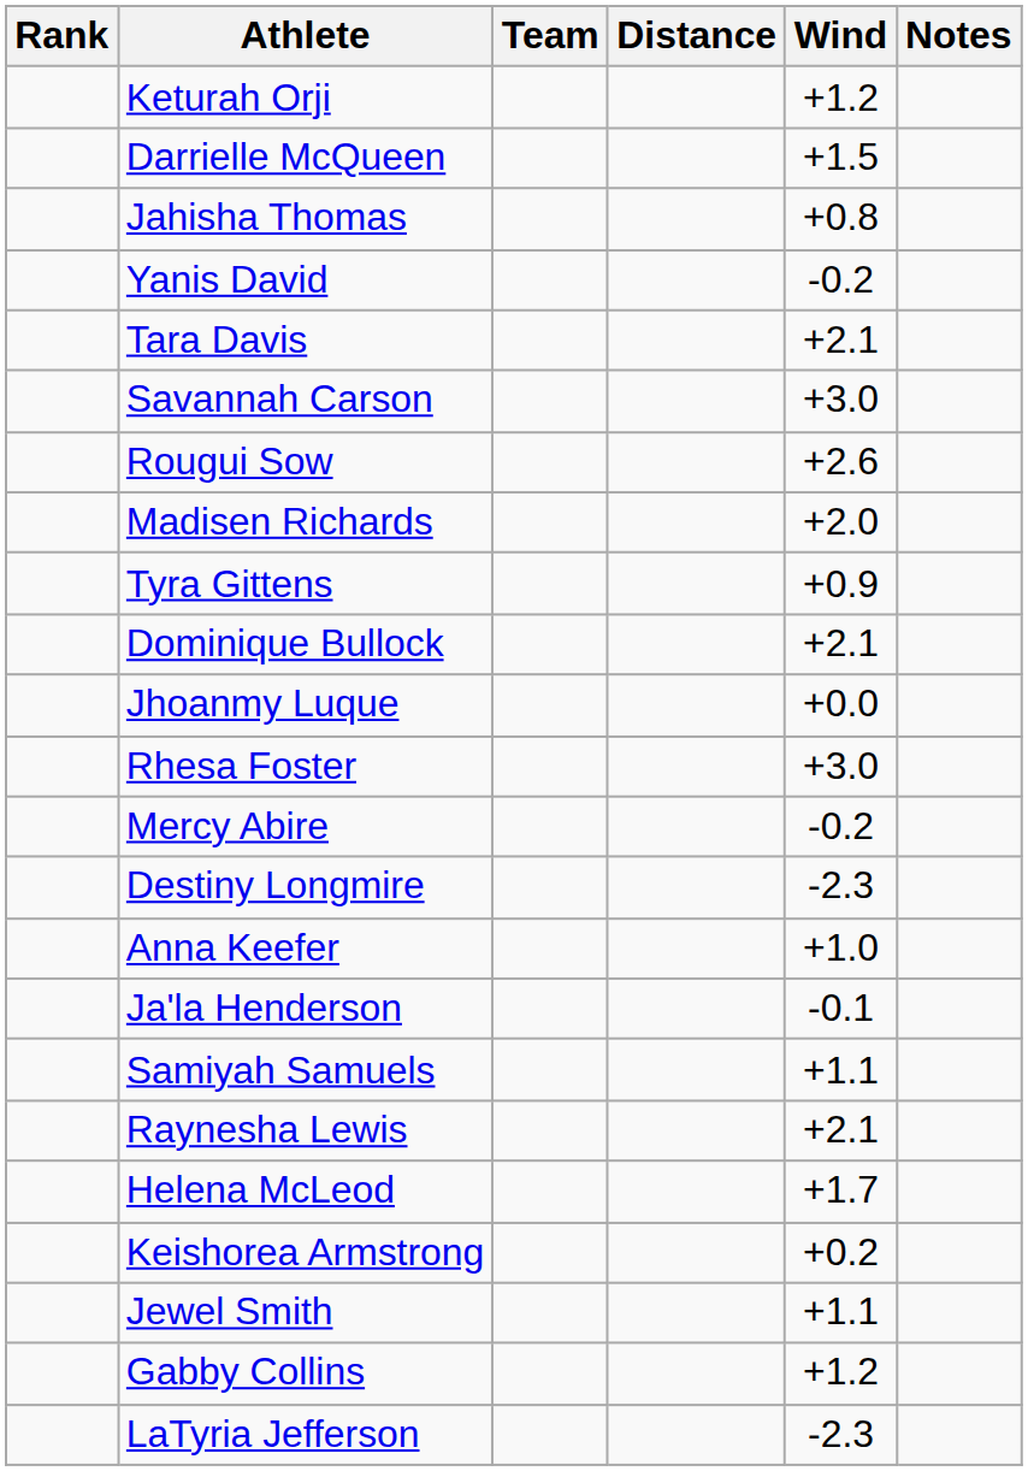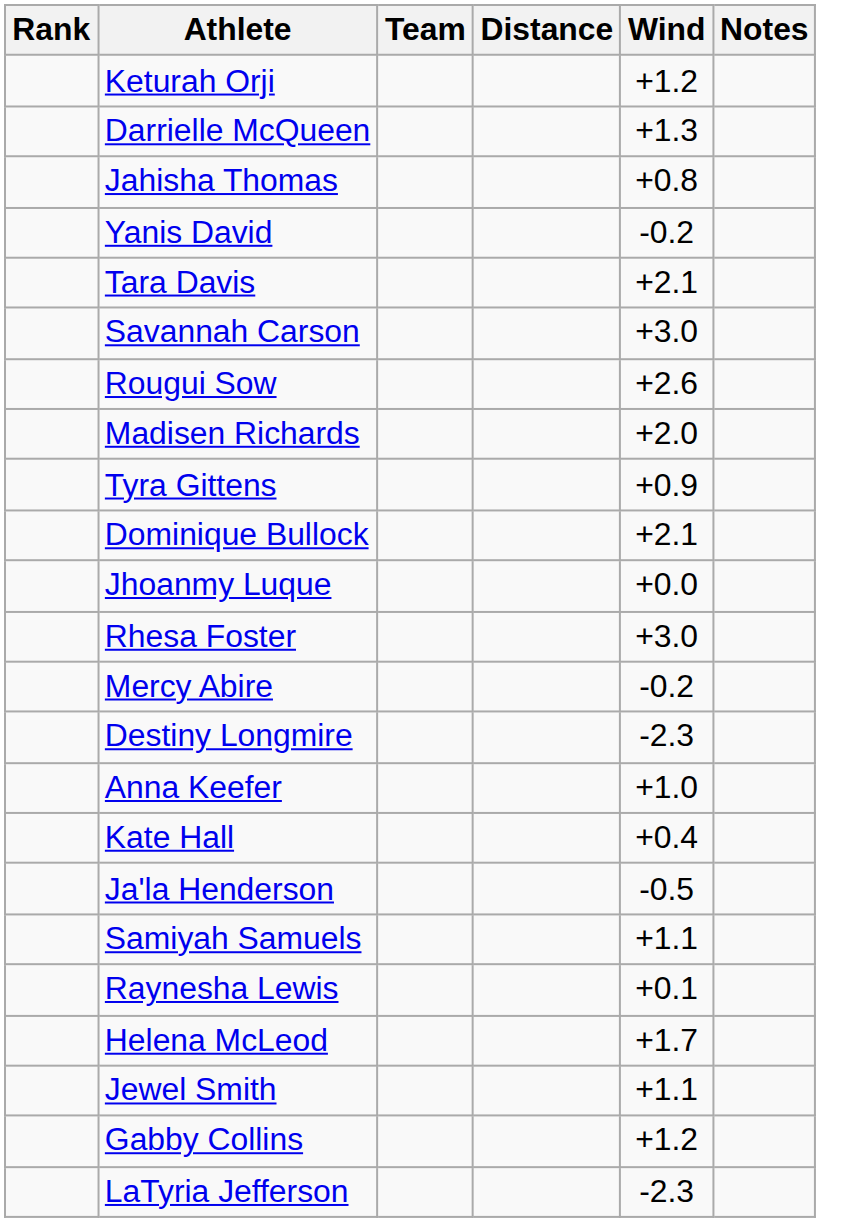 <table class="wikitable sortable" style="text-align:center">
 <tr>
 <th>Rank</th>
 <th>Athlete</th>
 <th>Team</th>
 <th>Distance</th>
 <th>Wind</th>
 <th>Notes</th>
 </tr>
 <tr>
 <td></td>
 <td align=left><a href='#'>Keturah Orji</a></td>
 <td></td>
 <td><strong></strong></td>
 <td>+1.2</td>
 <td></td>
 </tr>
 <tr>
 <td></td>
 <td align=left><a href='#'>Darrielle McQueen</a></td>
 <td></td>
 <td><strong></strong></td>
-<td>+1.5</td>
+<td>+1.3</td>
 <td></td>
 </tr>
 <tr>
 <td></td>
 <td align=left> <a href='#'>Jahisha Thomas</a></td>
 <td></td>
 <td><strong></strong></td>
 <td>+0.8</td>
 <td></td>
 </tr>
 <tr>
 <td></td>
 <td align=left> <a href='#'>Yanis David</a></td>
 <td></td>
 <td><strong></strong></td>
 <td>-0.2</td>
 <td></td>
 </tr>
 <tr>
 <td></td>
 <td align=left><a href='#'>Tara Davis</a></td>
 <td></td>
 <td><strong></strong></td>
 <td>+2.1</td>
 <td></td>
 </tr>
 <tr>
 <td></td>
 <td align=left><a href='#'>Savannah Carson</a></td>
 <td></td>
 <td><strong></strong></td>
 <td>+3.0</td>
 <td></td>
 </tr>
 <tr>
 <td></td>
 <td align=left> <a href='#'>Rougui Sow</a></td>
 <td></td>
 <td><strong></strong></td>
 <td>+2.6</td>
 <td></td>
 </tr>
 <tr>
 <td></td>
 <td align=left><a href='#'>Madisen Richards</a></td>
 <td></td>
 <td><strong></strong></td>
 <td>+2.0</td>
 <td></td>
 </tr>
 <tr>
 <td></td>
 <td align=left> <a href='#'>Tyra Gittens</a></td>
 <td></td>
 <td><strong></strong></td>
 <td>+0.9</td>
 <td></td>
 </tr>
 <tr>
 <td></td>
 <td align=left><a href='#'>Dominique Bullock</a></td>
 <td></td>
 <td><strong></strong></td>
 <td>+2.1</td>
 <td></td>
 </tr>
 <tr>
 <td></td>
 <td align=left> <a href='#'>Jhoanmy Luque</a></td>
 <td></td>
 <td><strong></strong></td>
 <td>+0.0</td>
 <td></td>
 </tr>
 <tr>
 <td></td>
 <td align=left><a href='#'>Rhesa Foster</a></td>
 <td></td>
 <td><strong></strong></td>
 <td>+3.0</td>
 <td></td>
 </tr>
 <tr>
 <td></td>
 <td align=left> <a href='#'>Mercy Abire</a></td>
 <td></td>
 <td><strong></strong></td>
 <td>-0.2</td>
 <td></td>
 </tr>
 <tr>
 <td></td>
 <td align=left><a href='#'>Destiny Longmire</a></td>
 <td></td>
 <td><strong></strong></td>
 <td>-2.3</td>
 <td></td>
 </tr>
 <tr>
 <td></td>
 <td align=left><a href='#'>Anna Keefer</a></td>
 <td></td>
 <td><strong></strong></td>
 <td>+1.0</td>
 <td></td>
 </tr>
 <tr>
 <td></td>
+<td align=left><a href='#'>Kate Hall</a></td>
+<td></td>
+<td><strong></strong></td>
+<td>+0.4</td>
+<td></td>
+</tr>
+<tr>
+<td></td>
 <td align=left><a href='#'>Ja'la Henderson</a></td>
 <td></td>
 <td><strong></strong></td>
-<td>-0.1</td>
+<td>-0.5</td>
 <td></td>
 </tr>
 <tr>
 <td></td>
 <td align=left><a href='#'>Samiyah Samuels</a></td>
 <td></td>
 <td><strong></strong></td>
 <td>+1.1</td>
 <td></td>
 </tr>
 <tr>
 <td></td>
 <td align=left><a href='#'>Raynesha Lewis</a></td>
 <td></td>
 <td><strong></strong></td>
-<td>+2.1</td>
+<td>+0.1</td>
 <td></td>
 </tr>
 <tr>
 <td></td>
 <td align=left> <a href='#'>Helena McLeod</a></td>
 <td></td>
 <td><strong></strong></td>
 <td>+1.7</td>
-<td></td>
-</tr>
-<tr>
-<td></td>
-<td align=left><a href='#'>Keishorea Armstrong</a></td>
-<td></td>
-<td><strong></strong></td>
-<td>+0.2</td>
 <td></td>
 </tr>
 <tr>
 <td></td>
 <td align=left><a href='#'>Jewel Smith</a></td>
 <td></td>
 <td><strong></strong></td>
 <td>+1.1</td>
 <td></td>
 </tr>
 <tr>
 <td></td>
 <td align=left><a href='#'>Gabby Collins</a></td>
 <td></td>
 <td><strong></strong></td>
 <td>+1.2</td>
 <td></td>
 </tr>
 <tr>
 <td></td>
 <td align=left><a href='#'>LaTyria Jefferson</a></td>
 <td></td>
 <td><strong></strong></td>
 <td>-2.3</td>
 <td></td>
 </tr>
 </table>
